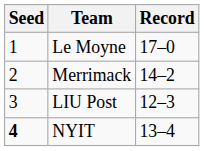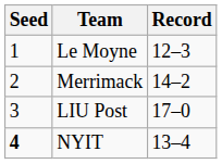 <table class="wikitable">
 <tr>
 <th>Seed</th>
 <th>Team</th>
 <th>Record</th>
 </tr>
 <tr>
 <td>1</td>
 <td>Le Moyne</td>
-<td>17–0</td>
+<td>12–3</td>
 </tr>
 <tr>
 <td>2</td>
 <td>Merrimack</td>
 <td>14–2</td>
 </tr>
 <tr>
 <td>3</td>
 <td>LIU Post</td>
-<td>12–3</td>
+<td>17–0</td>
 </tr>
 <tr>
 <td><strong>4</strong></td>
 <td>NYIT</td>
 <td>13–4</td>
 </tr>
 </table>
